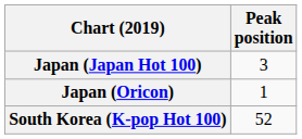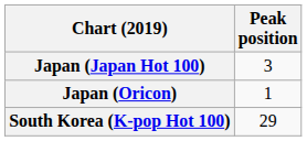 <table class="wikitable plainrowheaders sortable" style="text-align:center">
 <tr>
 <th scope="col">Chart (2019)</th>
 <th scope="col">Peak<br>position</th>
 </tr>
 <tr>
 <th scope="row">Japan (<a href='#'>Japan Hot 100</a>)</th>
 <td>3</td>
 </tr>
 <tr>
 <th scope="row">Japan (<a href='#'>Oricon</a>)</th>
 <td>1</td>
 </tr>
 <tr>
 <th scope="row">South Korea (<a href='#'>K-pop Hot 100</a>)</th>
-<td>52</td>
+<td>29</td>
 </tr>
 </table>
